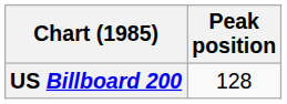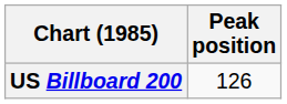 <table class="wikitable sortable plainrowheaders">
 <tr>
 <th scope="col">Chart (1985)</th>
 <th scope="col">Peak<br>position</th>
 </tr>
 <tr>
 <th scope="row">US <em><a href='#'>Billboard 200</a></em></th>
-<td style="text-align:center;">128</td>
+<td style="text-align:center;">126</td>
 </tr>
 </table>
